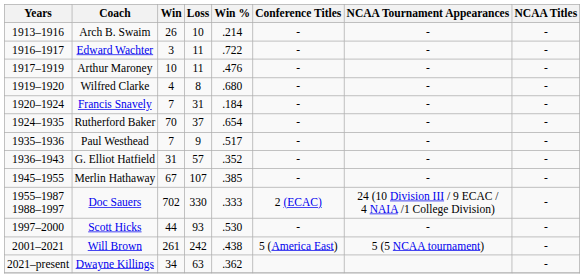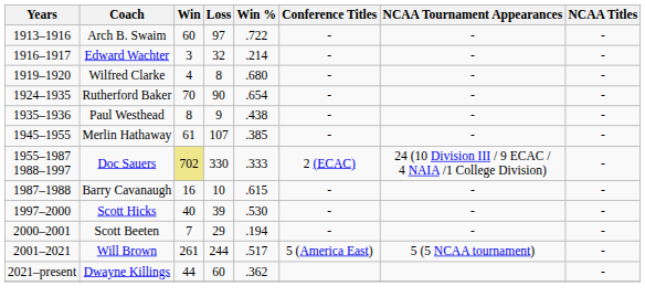 <table class= "wikitable" style="text-align:center">
 <tr>
 <th>Years</th>
 <th>Coach</th>
 <th>Win</th>
 <th>Loss</th>
 <th>Win %</th>
 <th>Conference Titles</th>
 <th>NCAA Tournament Appearances</th>
 <th>NCAA Titles</th>
 </tr>
 <tr>
 <td>1913–1916</td>
 <td>Arch B. Swaim</td>
-<td>26</td>
-<td>10</td>
-<td>.214</td>
+<td>60</td>
+<td>97</td>
+<td>.722</td>
 <td>-</td>
 <td>-</td>
 <td>-</td>
 </tr>
 <tr>
 <td>1916–1917</td>
 <td><a href='#'>Edward Wachter</a></td>
 <td>3</td>
-<td>11</td>
-<td>.722</td>
-<td>-</td>
-<td>-</td>
-<td>-</td>
-</tr>
-<tr>
-<td>1917–1919</td>
-<td>Arthur Maroney</td>
-<td>10</td>
-<td>11</td>
-<td>.476</td>
+<td>32</td>
+<td>.214</td>
 <td>-</td>
 <td>-</td>
 <td>-</td>
 </tr>
 <tr>
 <td>1919–1920</td>
 <td>Wilfred Clarke</td>
 <td>4</td>
 <td>8</td>
 <td>.680</td>
 <td>-</td>
 <td>-</td>
 <td>-</td>
 </tr>
 <tr>
-<td>1920–1924</td>
-<td><a href='#'>Francis Snavely</a></td>
-<td>7</td>
-<td>31</td>
-<td>.184</td>
-<td>-</td>
-<td>-</td>
-<td>-</td>
-</tr>
-<tr>
 <td>1924–1935</td>
 <td>Rutherford Baker</td>
 <td>70</td>
-<td>37</td>
+<td>90</td>
 <td>.654</td>
 <td>-</td>
 <td>-</td>
 <td>-</td>
 </tr>
 <tr>
 <td>1935–1936</td>
 <td>Paul Westhead</td>
-<td>7</td>
+<td>8</td>
 <td>9</td>
-<td>.517</td>
-<td>-</td>
-<td>-</td>
-<td>-</td>
-</tr>
-<tr>
-<td>1936–1943</td>
-<td>G. Elliot Hatfield</td>
-<td>31</td>
-<td>57</td>
-<td>.352</td>
+<td>.438</td>
 <td>-</td>
 <td>-</td>
 <td>-</td>
 </tr>
 <tr>
 <td>1945–1955</td>
 <td>Merlin Hathaway</td>
-<td>67</td>
+<td>61</td>
 <td>107</td>
 <td>.385</td>
 <td>-</td>
 <td>-</td>
 <td>-</td>
 </tr>
 <tr>
 <td>1955–1987<br>1988–1997</td>
 <td><a href='#'>Doc Sauers</a></td>
-<td>702</td>
+<td style="background: khaki;">702</td>
 <td>330</td>
 <td>.333</td>
 <td>2 <a href='#'>(ECAC)</a></td>
 <td>24 (10 <a href='#'>Division III</a> / 9 ECAC /<br> 4 <a href='#'>NAIA</a> /1 College Division)</td>
 <td>-</td>
 </tr>
 <tr>
+<td>1987–1988</td>
+<td>Barry Cavanaugh</td>
+<td>16</td>
+<td>10</td>
+<td>.615</td>
+<td>-</td>
+<td>-</td>
+<td>-</td>
+</tr>
+<tr>
 <td>1997–2000</td>
 <td><a href='#'>Scott Hicks</a></td>
-<td>44</td>
-<td>93</td>
+<td>40</td>
+<td>39</td>
 <td>.530</td>
+<td>-</td>
+<td>-</td>
+<td>-</td>
+</tr>
+<tr>
+<td>2000–2001</td>
+<td>Scott Beeten</td>
+<td>7</td>
+<td>29</td>
+<td>.194</td>
 <td>-</td>
 <td>-</td>
 <td>-</td>
 </tr>
 <tr>
 <td>2001–2021</td>
 <td><a href='#'>Will Brown</a></td>
 <td>261</td>
-<td>242</td>
-<td>.438</td>
+<td>244</td>
+<td>.517</td>
 <td>5 (<a href='#'>America East</a>)</td>
 <td>5 (5 <a href='#'>NCAA tournament</a>)</td>
 <td>-</td>
 </tr>
 <tr>
 <td>2021–present</td>
 <td><a href='#'>Dwayne Killings</a></td>
-<td>34</td>
-<td>63</td>
+<td>44</td>
+<td>60</td>
 <td>.362</td>
 <td></td>
 <td></td>
 <td>-</td>
 </tr>
 <tr>
 </tr>
 </table>
